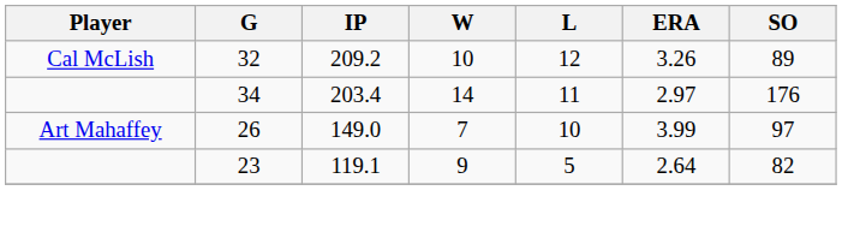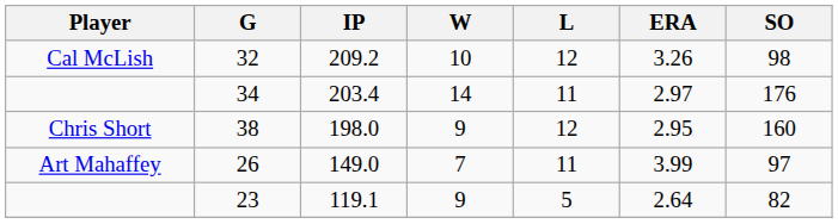 <table class="wikitable sortable">
 <tr>
 <th bgcolor="#DDDDFF" width="16%">Player</th>
 <th bgcolor="#DDDDFF" width="9%">G</th>
 <th bgcolor="#DDDDFF" width="9%">IP</th>
 <th bgcolor="#DDDDFF" width="9%">W</th>
 <th bgcolor="#DDDDFF" width="9%">L</th>
 <th bgcolor="#DDDDFF" width="9%">ERA</th>
 <th bgcolor="#DDDDFF" width="9%">SO</th>
 </tr>
 <tr align="center">
 <td><a href='#'>Cal McLish</a></td>
 <td>32</td>
 <td>209.2</td>
 <td>10</td>
 <td>12</td>
 <td>3.26</td>
-<td>89</td>
+<td>98</td>
 </tr>
 <tr align="center">
 <td></td>
 <td>34</td>
 <td>203.4</td>
 <td>14</td>
 <td>11</td>
 <td>2.97</td>
 <td>176</td>
 </tr>
 <tr align="center">
+<td><a href='#'>Chris Short</a></td>
+<td>38</td>
+<td>198.0</td>
+<td>9</td>
+<td>12</td>
+<td>2.95</td>
+<td>160</td>
+</tr>
+<tr align="center">
 <td><a href='#'>Art Mahaffey</a></td>
 <td>26</td>
 <td>149.0</td>
 <td>7</td>
-<td>10</td>
+<td>11</td>
 <td>3.99</td>
 <td>97</td>
 </tr>
 <tr align="center">
 <td></td>
 <td>23</td>
 <td>119.1</td>
 <td>9</td>
 <td>5</td>
 <td>2.64</td>
 <td>82</td>
 </tr>
 <tr align="center">
 </tr>
 </table>
